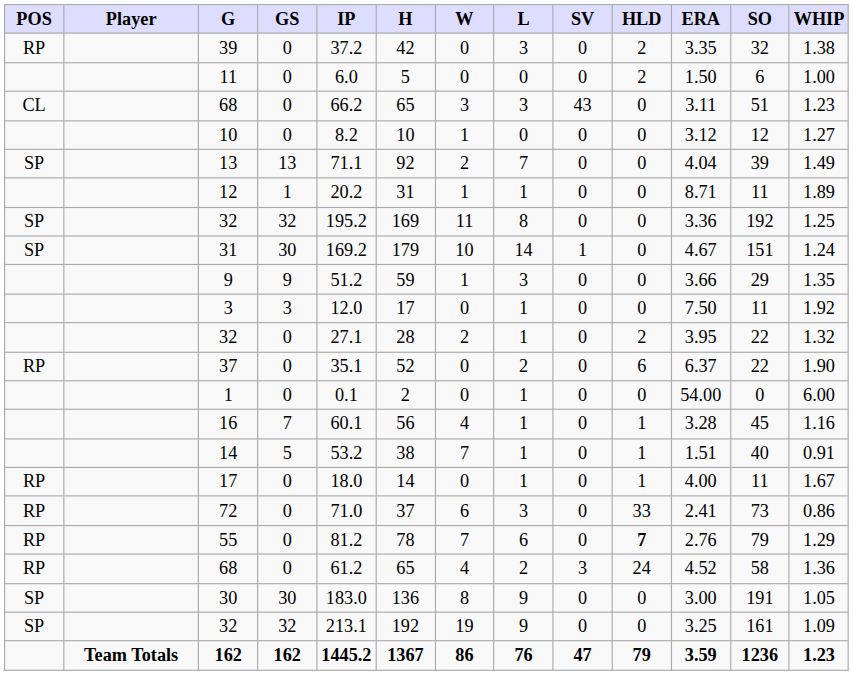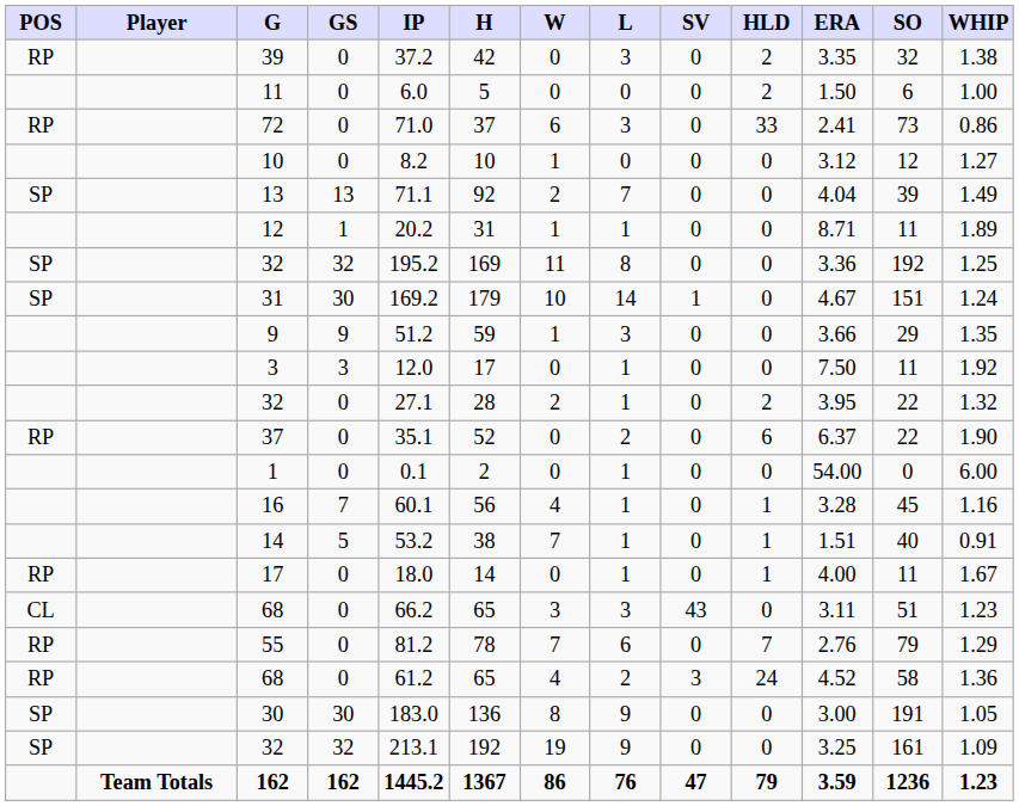 <table class="wikitable sortable">
 <tr>
 <th style="background:#ddf; width:7%;">POS</th>
 <th style="background:#ddf; width:16%;">Player</th>
 <th style="background:#ddf; width:7%;">G</th>
 <th style="background:#ddf; width:7%;">GS</th>
 <th style="background:#ddf; width:7%;">IP</th>
 <th style="background:#ddf; width:7%;">H</th>
 <th style="background:#ddf; width:7%;">W</th>
 <th style="background:#ddf; width:7%;">L</th>
 <th style="background:#ddf; width:7%;">SV</th>
 <th style="background:#ddf; width:7%;">HLD</th>
 <th style="background:#ddf; width:7%;">ERA</th>
 <th style="background:#ddf; width:7%;">SO</th>
 <th style="background:#ddf; width:7%;">WHIP</th>
 </tr>
 <tr style="text-align:center;">
 <td>RP</td>
 <td></td>
 <td>39</td>
 <td>0</td>
 <td>37.2</td>
 <td>42</td>
 <td>0</td>
 <td>3</td>
 <td>0</td>
 <td>2</td>
 <td>3.35</td>
 <td>32</td>
 <td>1.38</td>
 </tr>
 <tr style="text-align:center;">
 <td></td>
 <td></td>
 <td>11</td>
 <td>0</td>
 <td>6.0</td>
 <td>5</td>
 <td>0</td>
 <td>0</td>
 <td>0</td>
 <td>2</td>
 <td>1.50</td>
 <td>6</td>
 <td>1.00</td>
 </tr>
 <tr style="text-align:center;">
-<td>CL</td>
+<td>RP</td>
 <td></td>
-<td>68</td>
+<td>72</td>
 <td>0</td>
-<td>66.2</td>
-<td>65</td>
+<td>71.0</td>
+<td>37</td>
+<td>6</td>
 <td>3</td>
-<td>3</td>
-<td>43</td>
 <td>0</td>
-<td>3.11</td>
-<td>51</td>
-<td>1.23</td>
+<td>33</td>
+<td>2.41</td>
+<td>73</td>
+<td>0.86</td>
 </tr>
 <tr style="text-align:center;">
 <td></td>
 <td></td>
 <td>10</td>
 <td>0</td>
 <td>8.2</td>
 <td>10</td>
 <td>1</td>
 <td>0</td>
 <td>0</td>
 <td>0</td>
 <td>3.12</td>
 <td>12</td>
 <td>1.27</td>
 </tr>
 <tr style="text-align:center;">
 <td>SP</td>
 <td></td>
 <td>13</td>
 <td>13</td>
 <td>71.1</td>
 <td>92</td>
 <td>2</td>
 <td>7</td>
 <td>0</td>
 <td>0</td>
 <td>4.04</td>
 <td>39</td>
 <td>1.49</td>
 </tr>
 <tr style="text-align:center;">
 <td></td>
 <td></td>
 <td>12</td>
 <td>1</td>
 <td>20.2</td>
 <td>31</td>
 <td>1</td>
 <td>1</td>
 <td>0</td>
 <td>0</td>
 <td>8.71</td>
 <td>11</td>
 <td>1.89</td>
 </tr>
 <tr style="text-align:center;">
 <td>SP</td>
 <td></td>
 <td>32</td>
 <td>32</td>
 <td>195.2</td>
 <td>169</td>
 <td>11</td>
 <td>8</td>
 <td>0</td>
 <td>0</td>
 <td>3.36</td>
 <td>192</td>
 <td>1.25</td>
 </tr>
 <tr style="text-align:center;">
 <td>SP</td>
 <td></td>
 <td>31</td>
 <td>30</td>
 <td>169.2</td>
 <td>179</td>
 <td>10</td>
 <td>14</td>
 <td>1</td>
 <td>0</td>
 <td>4.67</td>
 <td>151</td>
 <td>1.24</td>
 </tr>
 <tr style="text-align:center;">
 <td></td>
 <td></td>
 <td>9</td>
 <td>9</td>
 <td>51.2</td>
 <td>59</td>
 <td>1</td>
 <td>3</td>
 <td>0</td>
 <td>0</td>
 <td>3.66</td>
 <td>29</td>
 <td>1.35</td>
 </tr>
 <tr style="text-align:center;">
 <td></td>
 <td></td>
 <td>3</td>
 <td>3</td>
 <td>12.0</td>
 <td>17</td>
 <td>0</td>
 <td>1</td>
 <td>0</td>
 <td>0</td>
 <td>7.50</td>
 <td>11</td>
 <td>1.92</td>
 </tr>
 <tr style="text-align:center;">
 <td></td>
 <td></td>
 <td>32</td>
 <td>0</td>
 <td>27.1</td>
 <td>28</td>
 <td>2</td>
 <td>1</td>
 <td>0</td>
 <td>2</td>
 <td>3.95</td>
 <td>22</td>
 <td>1.32</td>
 </tr>
 <tr style="text-align:center;">
 <td>RP</td>
 <td></td>
 <td>37</td>
 <td>0</td>
 <td>35.1</td>
 <td>52</td>
 <td>0</td>
 <td>2</td>
 <td>0</td>
 <td>6</td>
 <td>6.37</td>
 <td>22</td>
 <td>1.90</td>
 </tr>
 <tr style="text-align:center;">
 <td></td>
 <td></td>
 <td>1</td>
 <td>0</td>
 <td>0.1</td>
 <td>2</td>
 <td>0</td>
 <td>1</td>
 <td>0</td>
 <td>0</td>
 <td>54.00</td>
 <td>0</td>
 <td>6.00</td>
 </tr>
 <tr style="text-align:center;">
 <td></td>
 <td></td>
 <td>16</td>
 <td>7</td>
 <td>60.1</td>
 <td>56</td>
 <td>4</td>
 <td>1</td>
 <td>0</td>
 <td>1</td>
 <td>3.28</td>
 <td>45</td>
 <td>1.16</td>
 </tr>
 <tr style="text-align:center;">
 <td></td>
 <td></td>
 <td>14</td>
 <td>5</td>
 <td>53.2</td>
 <td>38</td>
 <td>7</td>
 <td>1</td>
 <td>0</td>
 <td>1</td>
 <td>1.51</td>
 <td>40</td>
 <td>0.91</td>
 </tr>
 <tr style="text-align:center;">
 <td>RP</td>
 <td></td>
 <td>17</td>
 <td>0</td>
 <td>18.0</td>
 <td>14</td>
 <td>0</td>
 <td>1</td>
 <td>0</td>
 <td>1</td>
 <td>4.00</td>
 <td>11</td>
 <td>1.67</td>
 </tr>
 <tr style="text-align:center;">
-<td>RP</td>
+<td>CL</td>
 <td></td>
-<td>72</td>
+<td>68</td>
 <td>0</td>
-<td>71.0</td>
-<td>37</td>
-<td>6</td>
+<td>66.2</td>
+<td>65</td>
 <td>3</td>
+<td>3</td>
+<td>43</td>
 <td>0</td>
-<td>33</td>
-<td>2.41</td>
-<td>73</td>
-<td>0.86</td>
+<td>3.11</td>
+<td>51</td>
+<td>1.23</td>
 </tr>
 <tr style="text-align:center;">
 <td>RP</td>
 <td></td>
 <td>55</td>
 <td>0</td>
 <td>81.2</td>
 <td>78</td>
 <td>7</td>
 <td>6</td>
 <td>0</td>
-<td><strong>7</strong></td>
+<td>7</td>
 <td>2.76</td>
 <td>79</td>
 <td>1.29</td>
 </tr>
 <tr style="text-align:center;">
 <td>RP</td>
 <td></td>
 <td>68</td>
 <td>0</td>
 <td>61.2</td>
 <td>65</td>
 <td>4</td>
 <td>2</td>
 <td>3</td>
 <td>24</td>
 <td>4.52</td>
 <td>58</td>
 <td>1.36</td>
 </tr>
 <tr style="text-align:center;">
 <td>SP</td>
 <td></td>
 <td>30</td>
 <td>30</td>
 <td>183.0</td>
 <td>136</td>
 <td>8</td>
 <td>9</td>
 <td>0</td>
 <td>0</td>
 <td>3.00</td>
 <td>191</td>
 <td>1.05</td>
 </tr>
 <tr style="text-align:center;">
 <td>SP</td>
 <td></td>
 <td>32</td>
 <td>32</td>
 <td>213.1</td>
 <td>192</td>
 <td>19</td>
 <td>9</td>
 <td>0</td>
 <td>0</td>
 <td>3.25</td>
 <td>161</td>
 <td>1.09</td>
 </tr>
 <tr align="center" class="unsortable">
 <td></td>
 <td><strong>Team Totals</strong></td>
 <td><strong>162</strong></td>
 <td><strong>162</strong></td>
 <td><strong>1445.2</strong></td>
 <td><strong>1367</strong></td>
 <td><strong>86</strong></td>
 <td><strong>76</strong></td>
 <td><strong>47</strong></td>
 <td><strong>79</strong></td>
 <td><strong>3.59</strong></td>
 <td><strong>1236</strong></td>
 <td><strong>1.23</strong></td>
 </tr>
 </table>
